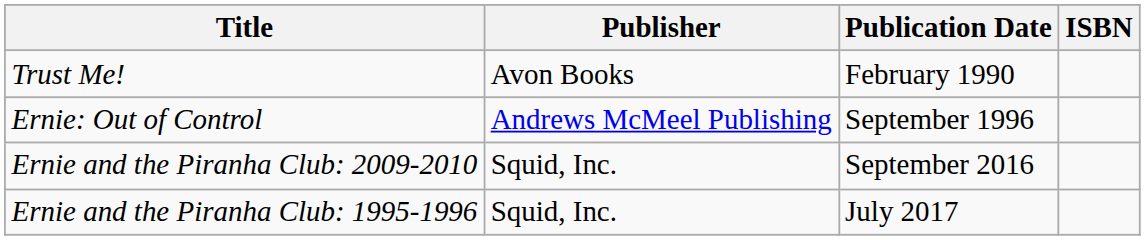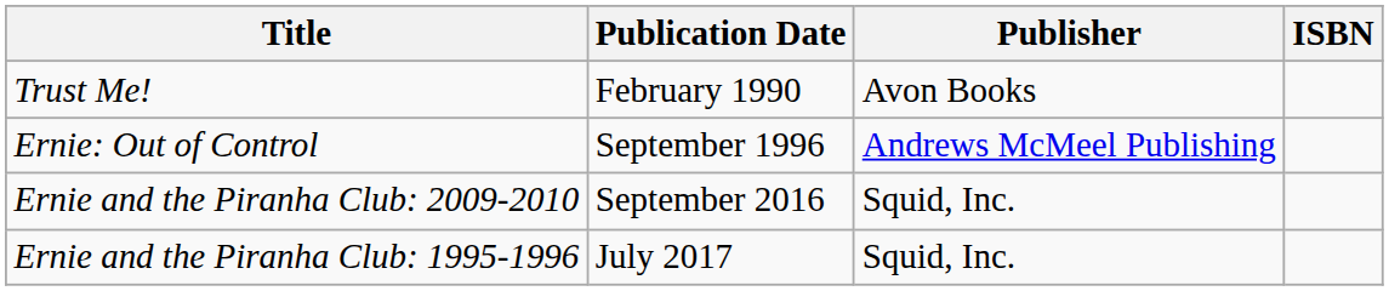 <table class="wikitable">
 <tr>
 <th>Title</th>
+<th>Publication Date</th>
 <th>Publisher</th>
-<th>Publication Date</th>
 <th>ISBN</th>
 </tr>
 <tr>
 <td><em>Trust Me!</em></td>
+<td>February 1990</td>
 <td>Avon Books</td>
-<td>February 1990</td>
 <td></td>
 </tr>
 <tr>
 <td><em>Ernie: Out of Control</em></td>
+<td>September 1996</td>
 <td><a href='#'>Andrews McMeel Publishing</a></td>
-<td>September 1996</td>
 <td></td>
 </tr>
 <tr>
 <td><em>Ernie and the Piranha Club: 2009-2010</em></td>
+<td>September 2016</td>
 <td>Squid, Inc.</td>
-<td>September 2016</td>
 <td></td>
 </tr>
 <tr>
 <td><em>Ernie and the Piranha Club: 1995-1996</em></td>
+<td>July 2017</td>
 <td>Squid, Inc.</td>
-<td>July 2017</td>
 <td></td>
 </tr>
 </table>
